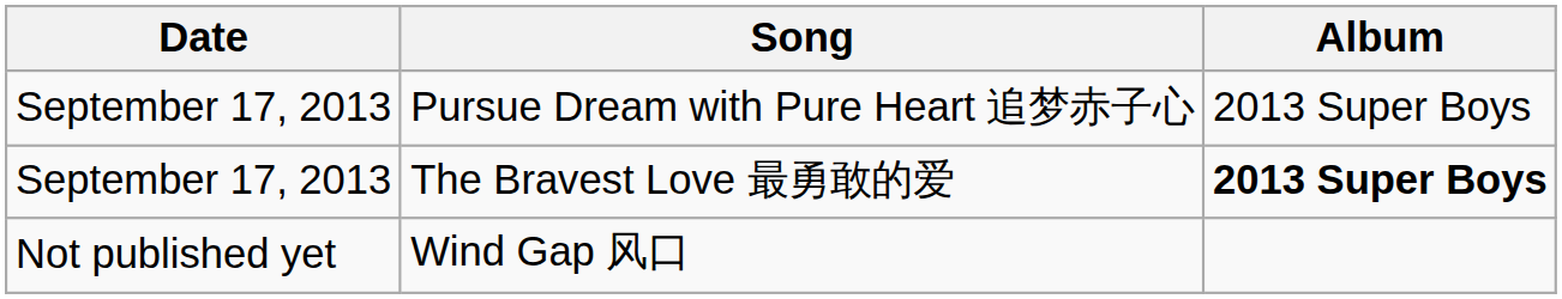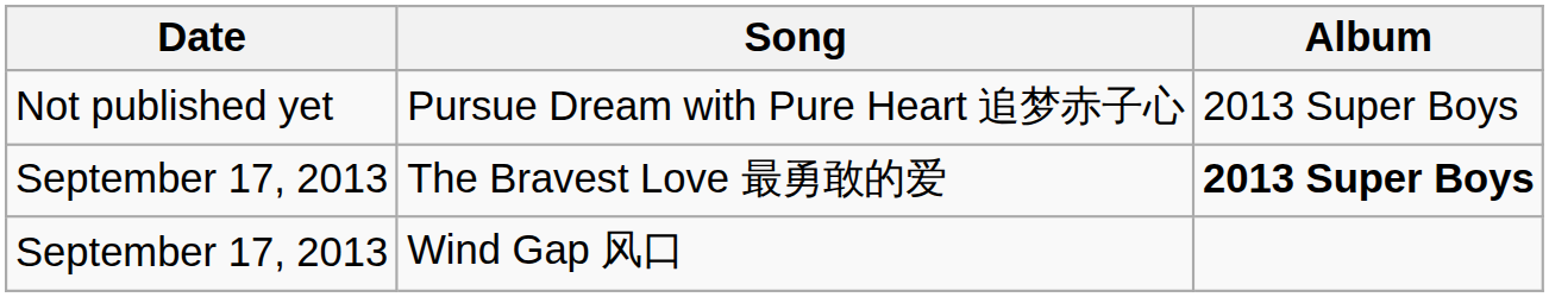 <table class="wikitable">
 <tr>
 <th>Date</th>
 <th>Song</th>
 <th>Album</th>
 </tr>
 <tr>
-<td>September 17, 2013</td>
+<td>Not published yet</td>
 <td>Pursue Dream with Pure Heart 追梦赤子心</td>
 <td>2013 Super Boys</td>
 </tr>
 <tr>
 <td>September 17, 2013</td>
 <td>The Bravest Love 最勇敢的爱</td>
 <td><strong>2013 Super Boys</strong></td>
 </tr>
 <tr>
-<td>Not published yet</td>
+<td>September 17, 2013</td>
 <td>Wind Gap 风口</td>
 <td></td>
 </tr>
 </table>
